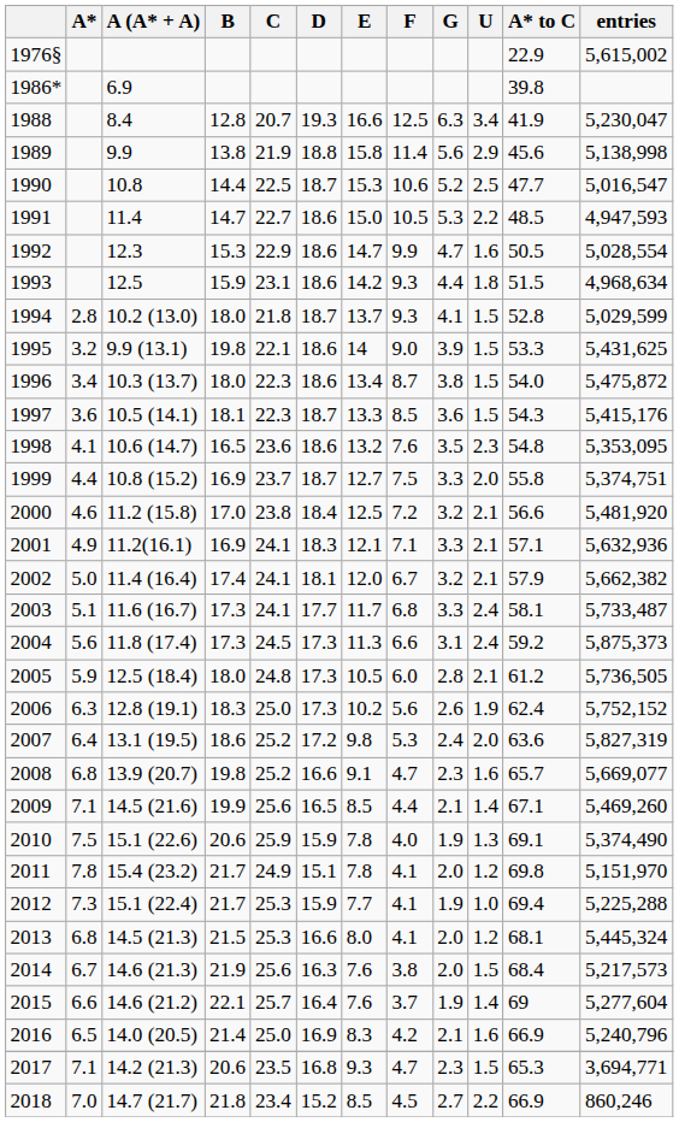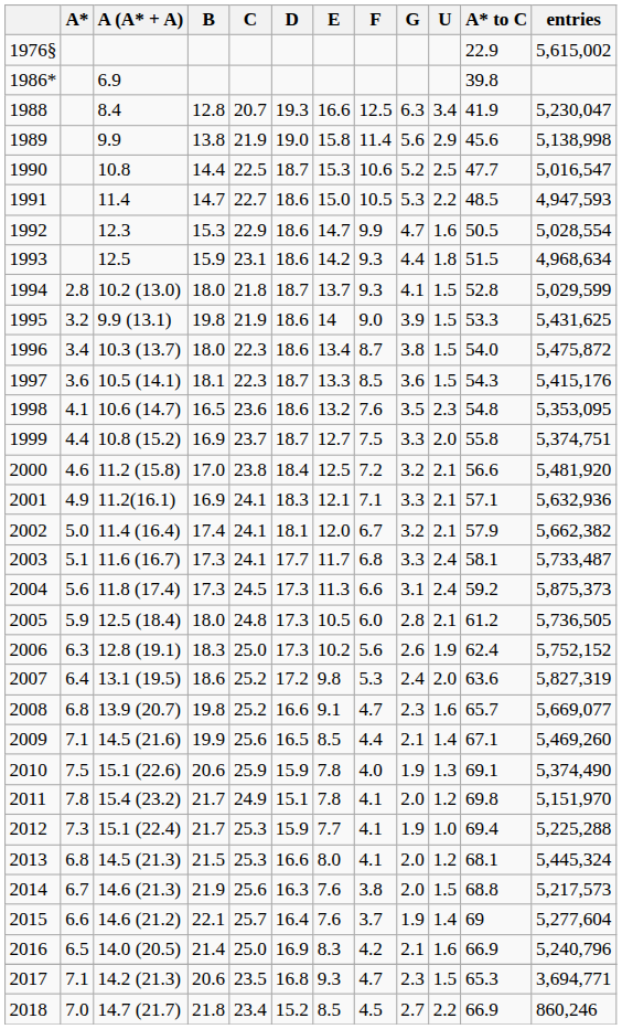 <table class="wikitable">
 <tr>
 <th></th>
 <th>A*</th>
 <th>A (A* + A)</th>
 <th>B</th>
 <th>C</th>
 <th>D</th>
 <th>E</th>
 <th>F</th>
 <th>G</th>
 <th>U</th>
 <th>A* to C</th>
 <th>entries</th>
 </tr>
 <tr>
 <td>1976§</td>
 <td></td>
 <td></td>
 <td></td>
 <td></td>
 <td></td>
 <td></td>
 <td></td>
 <td></td>
 <td></td>
 <td>22.9</td>
 <td>5,615,002</td>
 </tr>
 <tr>
 <td>1986*</td>
 <td></td>
 <td>6.9</td>
 <td></td>
 <td></td>
 <td></td>
 <td></td>
 <td></td>
 <td></td>
 <td></td>
 <td>39.8</td>
 <td></td>
 </tr>
 <tr>
 <td>1988</td>
 <td></td>
 <td>8.4</td>
 <td>12.8</td>
 <td>20.7</td>
 <td>19.3</td>
 <td>16.6</td>
 <td>12.5</td>
 <td>6.3</td>
 <td>3.4</td>
 <td>41.9</td>
 <td>5,230,047</td>
 </tr>
 <tr>
 <td>1989</td>
 <td></td>
 <td>9.9</td>
 <td>13.8</td>
 <td>21.9</td>
-<td>18.8</td>
+<td>19.0</td>
 <td>15.8</td>
 <td>11.4</td>
 <td>5.6</td>
 <td>2.9</td>
 <td>45.6</td>
 <td>5,138,998</td>
 </tr>
 <tr>
 <td>1990</td>
 <td></td>
 <td>10.8</td>
 <td>14.4</td>
 <td>22.5</td>
 <td>18.7</td>
 <td>15.3</td>
 <td>10.6</td>
 <td>5.2</td>
 <td>2.5</td>
 <td>47.7</td>
 <td>5,016,547</td>
 </tr>
 <tr>
 <td>1991</td>
 <td></td>
 <td>11.4</td>
 <td>14.7</td>
 <td>22.7</td>
 <td>18.6</td>
 <td>15.0</td>
 <td>10.5</td>
 <td>5.3</td>
 <td>2.2</td>
 <td>48.5</td>
 <td>4,947,593</td>
 </tr>
 <tr>
 <td>1992</td>
 <td></td>
 <td>12.3</td>
 <td>15.3</td>
 <td>22.9</td>
 <td>18.6</td>
 <td>14.7</td>
 <td>9.9</td>
 <td>4.7</td>
 <td>1.6</td>
 <td>50.5</td>
 <td>5,028,554</td>
 </tr>
 <tr>
 <td>1993</td>
 <td></td>
 <td>12.5</td>
 <td>15.9</td>
 <td>23.1</td>
 <td>18.6</td>
 <td>14.2</td>
 <td>9.3</td>
 <td>4.4</td>
 <td>1.8</td>
 <td>51.5</td>
 <td>4,968,634</td>
 </tr>
 <tr>
 <td>1994</td>
 <td>2.8</td>
 <td>10.2 (13.0)</td>
 <td>18.0</td>
 <td>21.8</td>
 <td>18.7</td>
 <td>13.7</td>
 <td>9.3</td>
 <td>4.1</td>
 <td>1.5</td>
 <td>52.8</td>
 <td>5,029,599</td>
 </tr>
 <tr>
 <td>1995</td>
 <td>3.2</td>
 <td>9.9 (13.1)</td>
 <td>19.8</td>
-<td>22.1</td>
+<td>21.9</td>
 <td>18.6</td>
 <td>14</td>
 <td>9.0</td>
 <td>3.9</td>
 <td>1.5</td>
 <td>53.3</td>
 <td>5,431,625</td>
 </tr>
 <tr>
 <td>1996</td>
 <td>3.4</td>
 <td>10.3 (13.7)</td>
 <td>18.0</td>
 <td>22.3</td>
 <td>18.6</td>
 <td>13.4</td>
 <td>8.7</td>
 <td>3.8</td>
 <td>1.5</td>
 <td>54.0</td>
 <td>5,475,872</td>
 </tr>
 <tr>
 <td>1997</td>
 <td>3.6</td>
 <td>10.5 (14.1)</td>
 <td>18.1</td>
 <td>22.3</td>
 <td>18.7</td>
 <td>13.3</td>
 <td>8.5</td>
 <td>3.6</td>
 <td>1.5</td>
 <td>54.3</td>
 <td>5,415,176</td>
 </tr>
 <tr>
 <td>1998</td>
 <td>4.1</td>
 <td>10.6 (14.7)</td>
 <td>16.5</td>
 <td>23.6</td>
 <td>18.6</td>
 <td>13.2</td>
 <td>7.6</td>
 <td>3.5</td>
 <td>2.3</td>
 <td>54.8</td>
 <td>5,353,095</td>
 </tr>
 <tr>
 <td>1999</td>
 <td>4.4</td>
 <td>10.8 (15.2)</td>
 <td>16.9</td>
 <td>23.7</td>
 <td>18.7</td>
 <td>12.7</td>
 <td>7.5</td>
 <td>3.3</td>
 <td>2.0</td>
 <td>55.8</td>
 <td>5,374,751</td>
 </tr>
 <tr>
 <td>2000</td>
 <td>4.6</td>
 <td>11.2 (15.8)</td>
 <td>17.0</td>
 <td>23.8</td>
 <td>18.4</td>
 <td>12.5</td>
 <td>7.2</td>
 <td>3.2</td>
 <td>2.1</td>
 <td>56.6</td>
 <td>5,481,920</td>
 </tr>
 <tr>
 <td>2001</td>
 <td>4.9</td>
 <td>11.2(16.1)</td>
 <td>16.9</td>
 <td>24.1</td>
 <td>18.3</td>
 <td>12.1</td>
 <td>7.1</td>
 <td>3.3</td>
 <td>2.1</td>
 <td>57.1</td>
 <td>5,632,936</td>
 </tr>
 <tr>
 <td>2002</td>
 <td>5.0</td>
 <td>11.4 (16.4)</td>
 <td>17.4</td>
 <td>24.1</td>
 <td>18.1</td>
 <td>12.0</td>
 <td>6.7</td>
 <td>3.2</td>
 <td>2.1</td>
 <td>57.9</td>
 <td>5,662,382</td>
 </tr>
 <tr>
 <td>2003</td>
 <td>5.1</td>
 <td>11.6 (16.7)</td>
 <td>17.3</td>
 <td>24.1</td>
 <td>17.7</td>
 <td>11.7</td>
 <td>6.8</td>
 <td>3.3</td>
 <td>2.4</td>
 <td>58.1</td>
 <td>5,733,487</td>
 </tr>
 <tr>
 <td>2004</td>
 <td>5.6</td>
 <td>11.8 (17.4)</td>
 <td>17.3</td>
 <td>24.5</td>
 <td>17.3</td>
 <td>11.3</td>
 <td>6.6</td>
 <td>3.1</td>
 <td>2.4</td>
 <td>59.2</td>
 <td>5,875,373</td>
 </tr>
 <tr>
 <td>2005</td>
 <td>5.9</td>
 <td>12.5 (18.4)</td>
 <td>18.0</td>
 <td>24.8</td>
 <td>17.3</td>
 <td>10.5</td>
 <td>6.0</td>
 <td>2.8</td>
 <td>2.1</td>
 <td>61.2</td>
 <td>5,736,505</td>
 </tr>
 <tr>
 <td>2006</td>
 <td>6.3</td>
 <td>12.8 (19.1)</td>
 <td>18.3</td>
 <td>25.0</td>
 <td>17.3</td>
 <td>10.2</td>
 <td>5.6</td>
 <td>2.6</td>
 <td>1.9</td>
 <td>62.4</td>
 <td>5,752,152</td>
 </tr>
 <tr>
 <td>2007</td>
 <td>6.4</td>
 <td>13.1 (19.5)</td>
 <td>18.6</td>
 <td>25.2</td>
 <td>17.2</td>
 <td>9.8</td>
 <td>5.3</td>
 <td>2.4</td>
 <td>2.0</td>
 <td>63.6</td>
 <td>5,827,319</td>
 </tr>
 <tr>
 <td>2008</td>
 <td>6.8</td>
 <td>13.9 (20.7)</td>
 <td>19.8</td>
 <td>25.2</td>
 <td>16.6</td>
 <td>9.1</td>
 <td>4.7</td>
 <td>2.3</td>
 <td>1.6</td>
 <td>65.7</td>
 <td>5,669,077</td>
 </tr>
 <tr>
 <td>2009</td>
 <td>7.1</td>
 <td>14.5 (21.6)</td>
 <td>19.9</td>
 <td>25.6</td>
 <td>16.5</td>
 <td>8.5</td>
 <td>4.4</td>
 <td>2.1</td>
 <td>1.4</td>
 <td>67.1</td>
 <td>5,469,260</td>
 </tr>
 <tr>
 <td>2010</td>
 <td>7.5</td>
 <td>15.1 (22.6)</td>
 <td>20.6</td>
 <td>25.9</td>
 <td>15.9</td>
 <td>7.8</td>
 <td>4.0</td>
 <td>1.9</td>
 <td>1.3</td>
 <td>69.1</td>
 <td>5,374,490</td>
 </tr>
 <tr>
 <td>2011</td>
 <td>7.8</td>
 <td>15.4 (23.2)</td>
 <td>21.7</td>
 <td>24.9</td>
 <td>15.1</td>
 <td>7.8</td>
 <td>4.1</td>
 <td>2.0</td>
 <td>1.2</td>
 <td>69.8</td>
 <td>5,151,970</td>
 </tr>
 <tr>
 <td>2012</td>
 <td>7.3</td>
 <td>15.1 (22.4)</td>
 <td>21.7</td>
 <td>25.3</td>
 <td>15.9</td>
 <td>7.7</td>
 <td>4.1</td>
 <td>1.9</td>
 <td>1.0</td>
 <td>69.4</td>
 <td>5,225,288</td>
 </tr>
 <tr>
 <td>2013</td>
 <td>6.8</td>
 <td>14.5 (21.3)</td>
 <td>21.5</td>
 <td>25.3</td>
 <td>16.6</td>
 <td>8.0</td>
 <td>4.1</td>
 <td>2.0</td>
 <td>1.2</td>
 <td>68.1</td>
 <td>5,445,324</td>
 </tr>
 <tr>
 <td>2014</td>
 <td>6.7</td>
 <td>14.6 (21.3)</td>
 <td>21.9</td>
 <td>25.6</td>
 <td>16.3</td>
 <td>7.6</td>
 <td>3.8</td>
 <td>2.0</td>
 <td>1.5</td>
-<td>68.4</td>
+<td>68.8</td>
 <td>5,217,573</td>
 </tr>
 <tr>
 <td>2015</td>
 <td>6.6</td>
 <td>14.6 (21.2)</td>
 <td>22.1</td>
 <td>25.7</td>
 <td>16.4</td>
 <td>7.6</td>
 <td>3.7</td>
 <td>1.9</td>
 <td>1.4</td>
 <td>69</td>
 <td>5,277,604</td>
 </tr>
 <tr>
 <td>2016</td>
 <td>6.5</td>
 <td>14.0 (20.5)</td>
 <td>21.4</td>
 <td>25.0</td>
 <td>16.9</td>
 <td>8.3</td>
 <td>4.2</td>
 <td>2.1</td>
 <td>1.6</td>
 <td>66.9</td>
 <td>5,240,796</td>
 </tr>
 <tr>
 </tr>
 <tr>
 <td>2017</td>
 <td>7.1</td>
 <td>14.2 (21.3)</td>
 <td>20.6</td>
 <td>23.5</td>
 <td>16.8</td>
 <td>9.3</td>
 <td>4.7</td>
 <td>2.3</td>
 <td>1.5</td>
 <td>65.3</td>
 <td>3,694,771</td>
 </tr>
 <tr>
 <td>2018</td>
 <td>7.0</td>
 <td>14.7 (21.7)</td>
 <td>21.8</td>
 <td>23.4</td>
 <td>15.2</td>
 <td>8.5</td>
 <td>4.5</td>
 <td>2.7</td>
 <td>2.2</td>
 <td>66.9</td>
 <td>860,246</td>
 </tr>
 </table>
